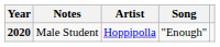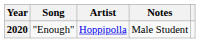 <table class="wikitable sortable plainrowheaders">
 <tr>
 <th scope="col">Year</th>
+<th scope="col">Song</th>
+<th scope="col">Artist</th>
 <th scope="col">Notes</th>
-<th scope="col">Artist</th>
-<th scope="col">Song</th>
 <th scope="col" class="unsortable"></th>
 </tr>
 <tr>
 <th scope="row">2020</th>
+<td>"Enough"</td>
+<td><a href='#'>Hoppipolla</a></td>
 <td>Male Student</td>
-<td><a href='#'>Hoppipolla</a></td>
-<td>"Enough"</td>
 <td></td>
 </tr>
 </table>
